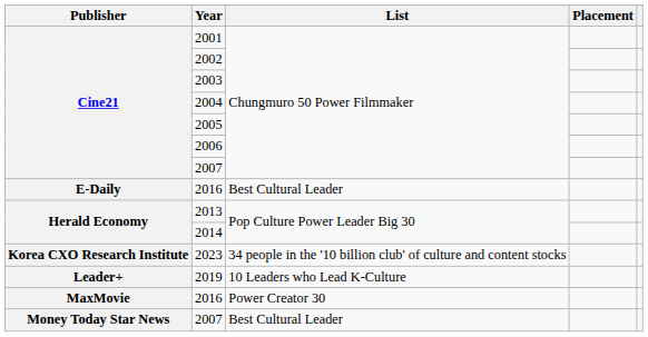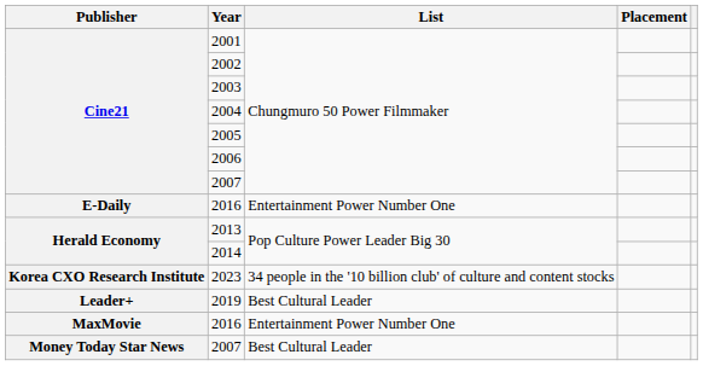 <table class="wikitable plainrowheaders sortable">
 <tr>
 <th scope="col">Publisher</th>
 <th scope="col">Year</th>
 <th scope="col">List</th>
 <th scope="col">Placement</th>
 <th class="unsortable" scope="col"></th>
 </tr>
 <tr>
 <th rowspan="7" scope="row"><a href='#'>Cine21</a></th>
 <td>2001</td>
 <td rowspan="7">Chungmuro 50 Power Filmmaker</td>
 <td></td>
 <td></td>
 </tr>
 <tr>
 <td>2002</td>
 <td></td>
 <td></td>
 </tr>
 <tr>
 <td>2003</td>
 <td></td>
 <td></td>
 </tr>
 <tr>
 <td>2004</td>
 <td></td>
 <td></td>
 </tr>
 <tr>
 <td>2005</td>
 <td></td>
 <td></td>
 </tr>
 <tr>
 <td>2006</td>
 <td></td>
 <td></td>
 </tr>
 <tr>
 <td>2007</td>
 <td></td>
 <td></td>
 </tr>
 <tr>
 <th scope="row">E-Daily</th>
 <td>2016</td>
-<td>Best Cultural Leader</td>
+<td>Entertainment Power Number One</td>
 <td></td>
 <td></td>
 </tr>
 <tr>
 <th scope="row" rowspan="2">Herald Economy</th>
 <td>2013</td>
 <td rowspan="2">Pop Culture Power Leader Big 30</td>
 <td></td>
 <td></td>
 </tr>
 <tr>
 <td>2014</td>
 <td></td>
 <td></td>
 </tr>
 <tr>
 <th scope="row">Korea CXO Research Institute</th>
 <td>2023</td>
 <td>34 people in the '10 billion club' of culture and content stocks</td>
 <td></td>
 <td></td>
 </tr>
 <tr>
 <th scope="row">Leader+</th>
 <td>2019</td>
-<td>10 Leaders who Lead K-Culture</td>
+<td>Best Cultural Leader</td>
 <td></td>
 <td></td>
 </tr>
 <tr>
 <th scope="row">MaxMovie</th>
 <td>2016</td>
-<td>Power Creator 30<br></td>
+<td>Entertainment Power Number One</td>
 <td></td>
 <td></td>
 </tr>
 <tr>
 <th scope="row">Money Today Star News</th>
 <td>2007</td>
 <td>Best Cultural Leader</td>
 <td></td>
 <td></td>
 </tr>
 </table>
